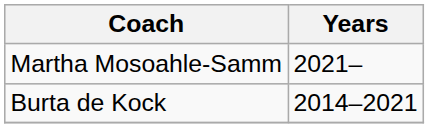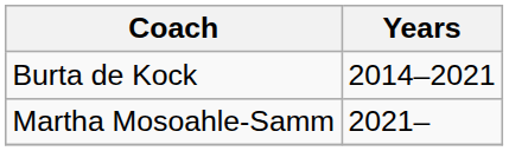 <table class="wikitable collapsible">
 <tr>
 <th>Coach</th>
 <th>Years</th>
 </tr>
 <tr>
+<td>Burta de Kock</td>
+<td>2014–2021</td>
+</tr>
+<tr>
 <td>Martha Mosoahle-Samm</td>
 <td>2021–</td>
 </tr>
 <tr>
-<td>Burta de Kock</td>
-<td>2014–2021</td>
-</tr>
-<tr>
 </tr>
 </table>
